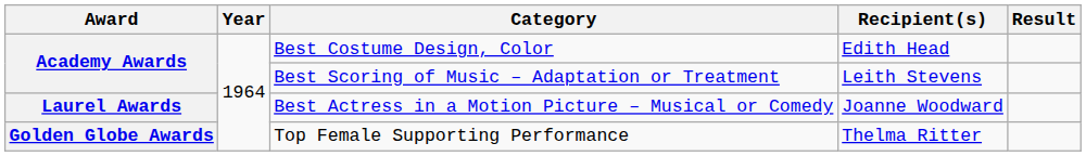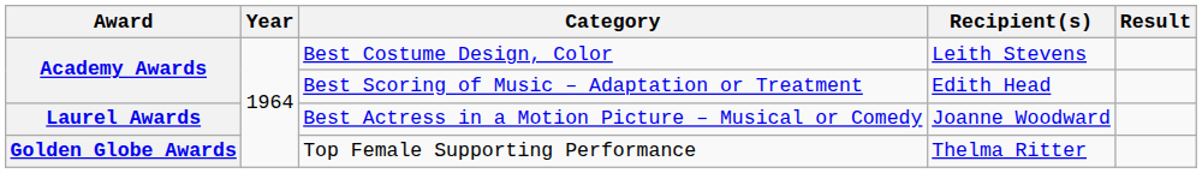 <table class="wikitable plainrowheaders">
 <tr>
 <th scope="col">Award</th>
 <th scope="col">Year</th>
 <th scope="col">Category</th>
 <th scope="col">Recipient(s)</th>
 <th scope="col">Result</th>
 </tr>
 <tr>
 <th scope="row" rowspan="2"><a href='#'>Academy Awards</a></th>
 <td rowspan="4">1964</td>
 <td><a href='#'>Best Costume Design, Color</a></td>
-<td><a href='#'>Edith Head</a></td>
+<td><a href='#'>Leith Stevens</a></td>
 <td></td>
 </tr>
 <tr>
 <td><a href='#'>Best Scoring of Music – Adaptation or Treatment</a></td>
-<td><a href='#'>Leith Stevens</a></td>
+<td><a href='#'>Edith Head</a></td>
 <td></td>
 </tr>
 <tr>
 <th scope="row"><a href='#'>Laurel Awards</a></th>
 <td><a href='#'>Best Actress in a Motion Picture – Musical or Comedy</a></td>
 <td><a href='#'>Joanne Woodward</a></td>
 <td></td>
 </tr>
 <tr>
 <th scope="row"><a href='#'>Golden Globe Awards</a></th>
 <td>Top Female Supporting Performance</td>
 <td><a href='#'>Thelma Ritter</a></td>
 <td></td>
 </tr>
 </table>
